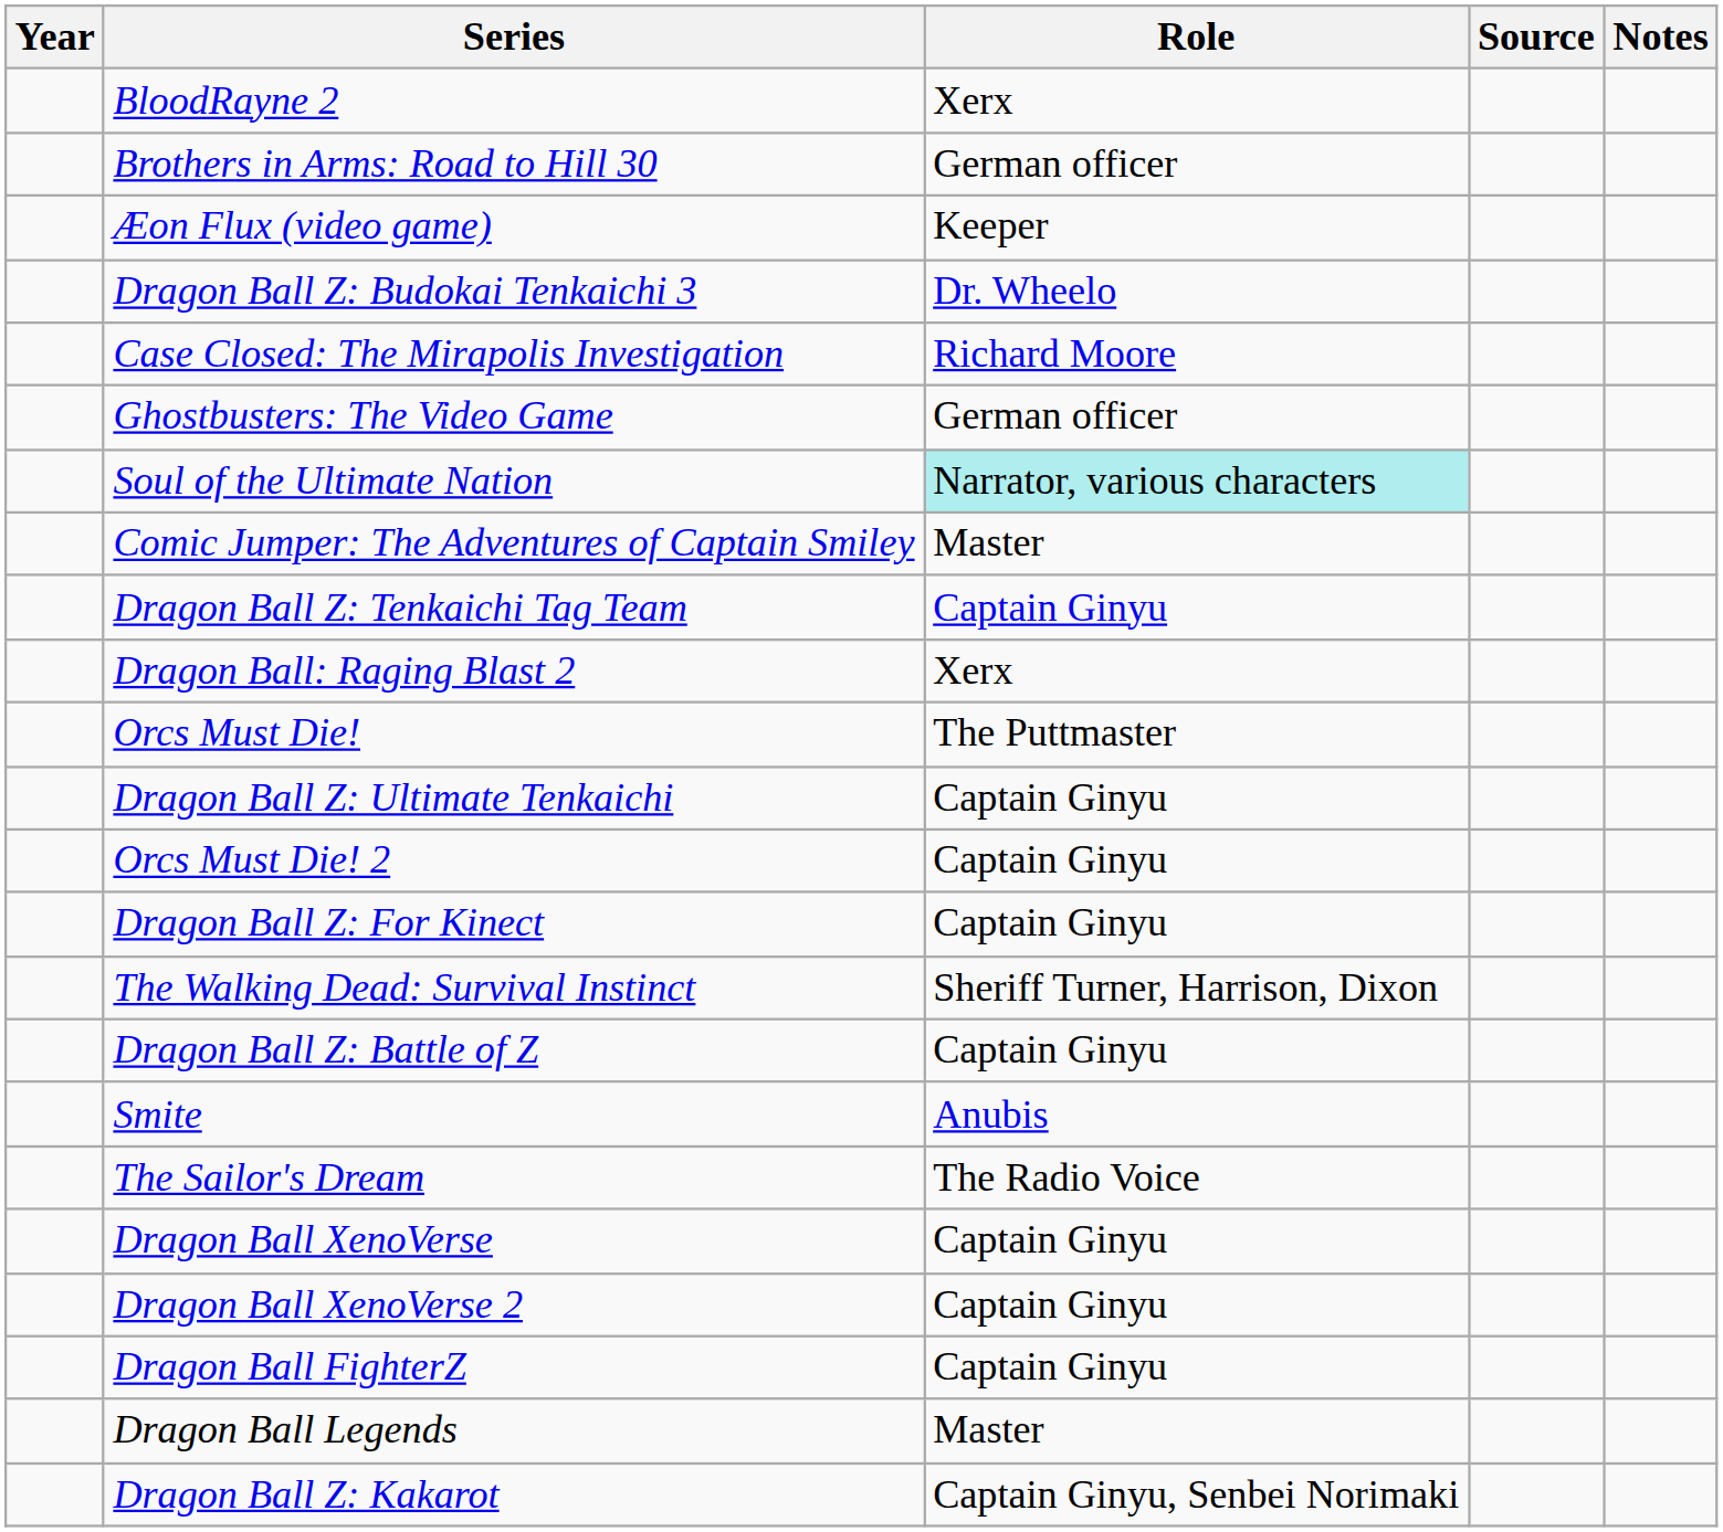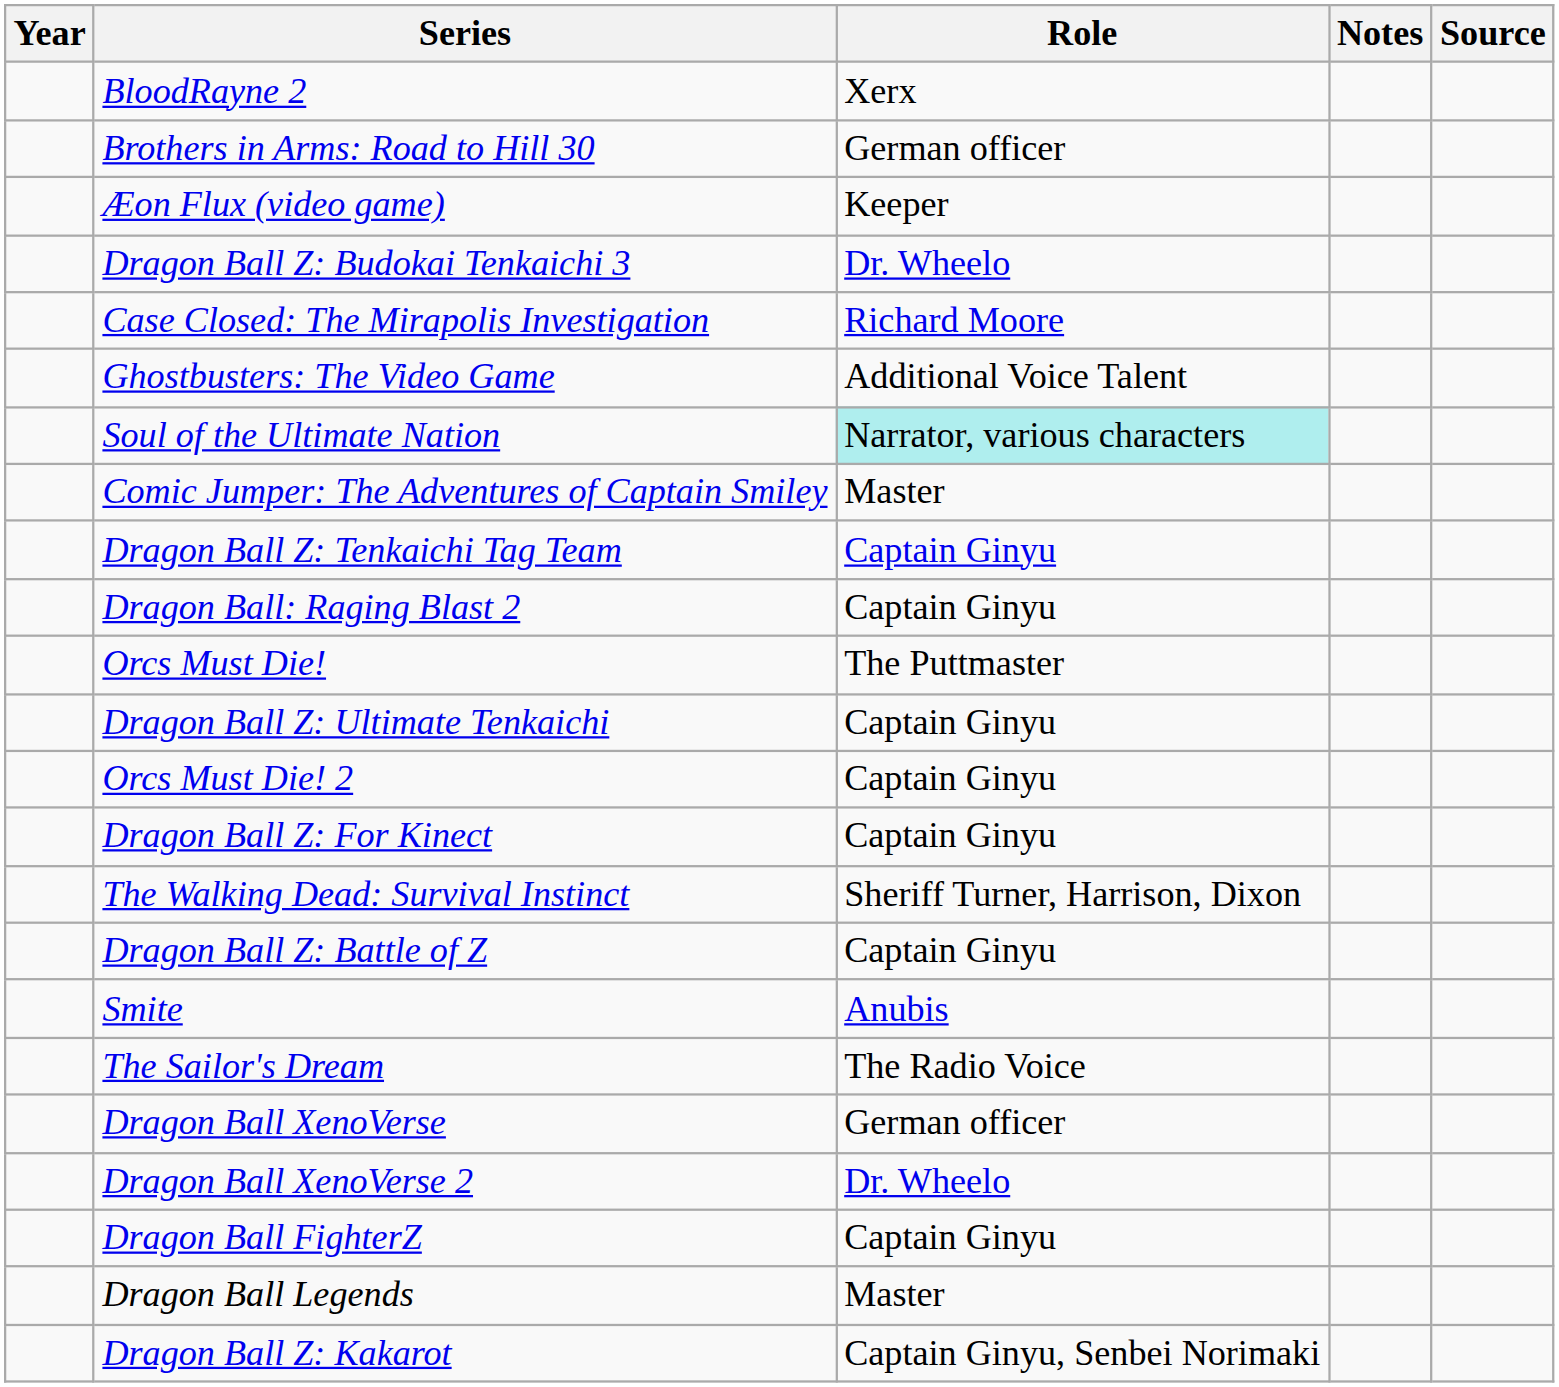 <table class="wikitable sortable plainrowheaders">
 <tr>
 <th>Year</th>
 <th>Series</th>
 <th>Role</th>
+<th class="unsortable">Notes</th>
 <th class="unsortable">Source</th>
-<th class="unsortable">Notes</th>
 </tr>
 <tr>
 <td></td>
 <td><em><a href='#'>BloodRayne 2</a></em></td>
 <td>Xerx</td>
 <td></td>
 <td></td>
 </tr>
 <tr>
 <td></td>
 <td><em><a href='#'>Brothers in Arms: Road to Hill 30</a></em></td>
 <td>German officer</td>
 <td></td>
 <td></td>
 </tr>
 <tr>
 <td></td>
 <td><em><a href='#'>Æon Flux (video game)</a></em></td>
 <td>Keeper</td>
 <td></td>
 <td></td>
 </tr>
 <tr>
 <td></td>
 <td><em><a href='#'>Dragon Ball Z: Budokai Tenkaichi 3</a></em></td>
 <td><a href='#'>Dr. Wheelo</a></td>
 <td></td>
 <td></td>
 </tr>
 <tr>
 <td></td>
 <td><em><a href='#'>Case Closed: The Mirapolis Investigation</a></em></td>
 <td><a href='#'>Richard Moore</a></td>
 <td></td>
 <td></td>
 </tr>
 <tr>
 <td></td>
 <td><em><a href='#'>Ghostbusters: The Video Game</a></em></td>
-<td>German officer</td>
+<td>Additional Voice Talent</td>
 <td></td>
 <td></td>
 </tr>
 <tr>
 <td></td>
 <td><em><a href='#'>Soul of the Ultimate Nation</a></em></td>
 <td style="background: paleturquoise;">Narrator, various characters</td>
 <td></td>
 <td></td>
 </tr>
 <tr>
 <td></td>
 <td><em><a href='#'>Comic Jumper: The Adventures of Captain Smiley</a></em></td>
 <td>Master</td>
 <td></td>
 <td></td>
 </tr>
 <tr>
 <td></td>
 <td><em><a href='#'>Dragon Ball Z: Tenkaichi Tag Team</a></em></td>
 <td><a href='#'>Captain Ginyu</a></td>
 <td></td>
 <td></td>
 </tr>
 <tr>
 <td></td>
 <td><em><a href='#'>Dragon Ball: Raging Blast 2</a></em></td>
-<td>Xerx</td>
+<td>Captain Ginyu</td>
 <td></td>
 <td></td>
 </tr>
 <tr>
 <td></td>
 <td><em><a href='#'>Orcs Must Die!</a></em></td>
 <td>The Puttmaster</td>
 <td></td>
 <td></td>
 </tr>
 <tr>
 <td></td>
 <td><em><a href='#'>Dragon Ball Z: Ultimate Tenkaichi</a></em></td>
 <td>Captain Ginyu</td>
 <td></td>
 <td></td>
 </tr>
 <tr>
 <td></td>
 <td><em><a href='#'>Orcs Must Die! 2</a></em></td>
 <td>Captain Ginyu</td>
 <td></td>
 <td></td>
 </tr>
 <tr>
 <td></td>
 <td><em><a href='#'>Dragon Ball Z: For Kinect</a></em></td>
 <td>Captain Ginyu</td>
 <td></td>
 <td></td>
 </tr>
 <tr>
 <td></td>
 <td><em><a href='#'>The Walking Dead: Survival Instinct</a></em></td>
 <td>Sheriff Turner, Harrison, Dixon</td>
 <td></td>
 <td></td>
 </tr>
 <tr>
 <td></td>
 <td><em><a href='#'>Dragon Ball Z: Battle of Z</a></em></td>
 <td>Captain Ginyu</td>
 <td></td>
 <td></td>
 </tr>
 <tr>
 <td></td>
 <td><em><a href='#'>Smite</a></em></td>
 <td><a href='#'>Anubis</a></td>
 <td></td>
 <td></td>
 </tr>
 <tr>
 <td></td>
 <td><em><a href='#'>The Sailor's Dream</a></em></td>
 <td>The Radio Voice</td>
 <td></td>
 <td></td>
 </tr>
 <tr>
 <td></td>
 <td><em><a href='#'>Dragon Ball XenoVerse</a></em></td>
-<td>Captain Ginyu</td>
+<td>German officer</td>
 <td></td>
 <td></td>
 </tr>
 <tr>
 <td></td>
 <td><em><a href='#'>Dragon Ball XenoVerse 2</a></em></td>
-<td>Captain Ginyu</td>
+<td><a href='#'>Dr. Wheelo</a></td>
 <td></td>
 <td></td>
 </tr>
 <tr>
 <td></td>
 <td><em><a href='#'>Dragon Ball FighterZ</a></em></td>
 <td>Captain Ginyu</td>
 <td></td>
 <td></td>
 </tr>
 <tr>
 <td></td>
 <td><em>Dragon Ball Legends</em></td>
 <td>Master</td>
 <td></td>
 <td></td>
 </tr>
 <tr>
 <td></td>
 <td><em><a href='#'>Dragon Ball Z: Kakarot</a></em></td>
 <td>Captain Ginyu, Senbei Norimaki</td>
 <td></td>
 <td></td>
 </tr>
 </table>
